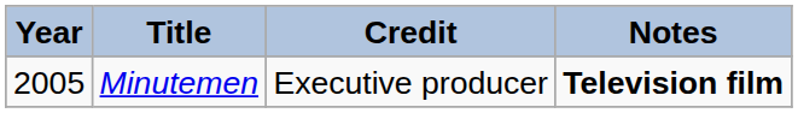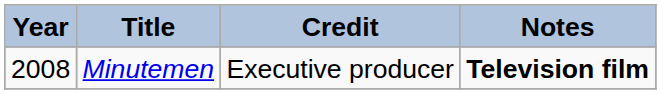 <table class="wikitable" style="font-size:95%;">
 <tr>
 <th style="background:#B0C4DE;">Year</th>
 <th style="background:#B0C4DE;">Title</th>
 <th style="background:#B0C4DE;">Credit</th>
 <th style="background:#B0C4DE;">Notes</th>
 </tr>
 <tr>
-<td>2005</td>
+<td>2008</td>
 <td><em><a href='#'>Minutemen</a></em></td>
 <td>Executive producer</td>
 <td><strong>Television film</strong></td>
 </tr>
 </table>
